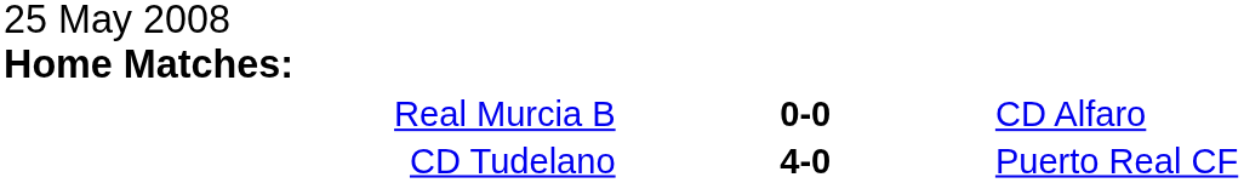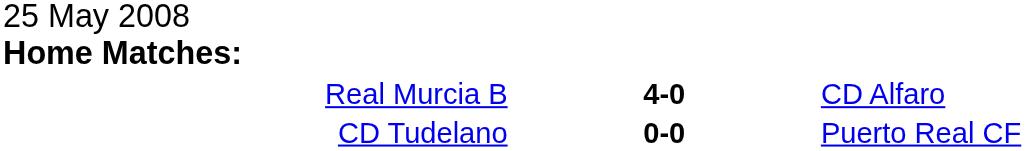 <table width=100% cellspacing=1>
 <tr>
 <th width=20%></th>
 <th width=12%></th>
 <th width=20%></th>
 <th></th>
 </tr>
 <tr>
 <td>25 May 2008<br><strong>Home Matches:</strong></td>
 </tr>
 <tr style=font-size:90%>
 <td align=right><a href='#'>Real Murcia B</a></td>
-<td align=center><strong>0-0</strong></td>
+<td align=center><strong>4-0</strong></td>
 <td><a href='#'>CD Alfaro</a></td>
 </tr>
 <tr style=font-size:90%>
 <td align=right><a href='#'>CD Tudelano</a></td>
-<td align=center><strong>4-0</strong></td>
+<td align=center><strong>0-0</strong></td>
 <td><a href='#'>Puerto Real CF</a></td>
 </tr>
 </table>
